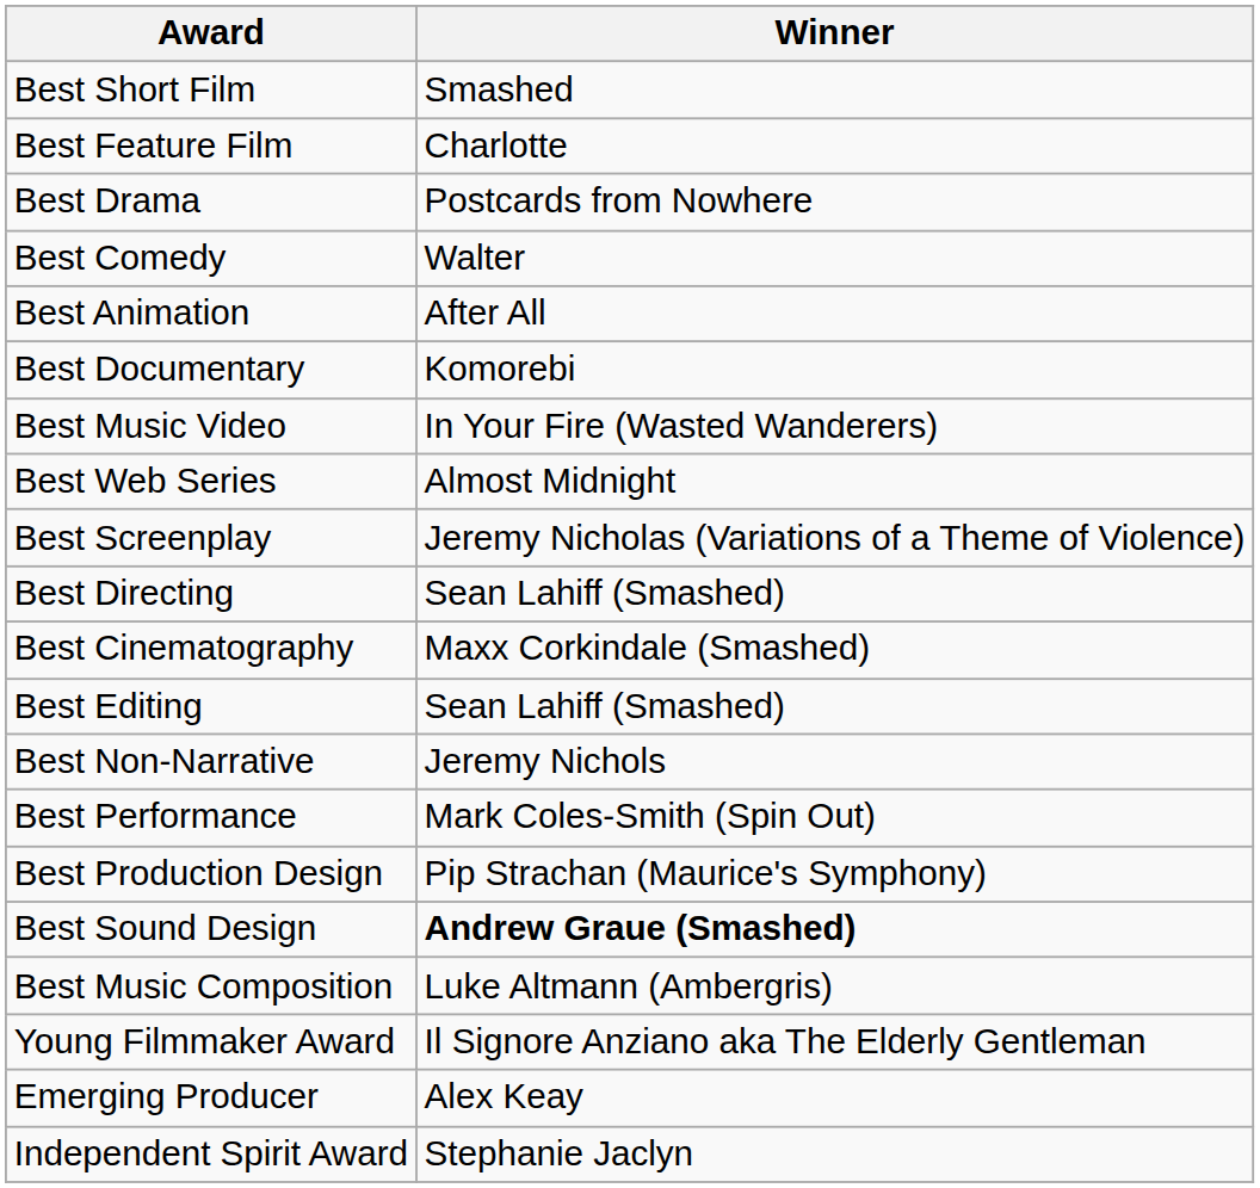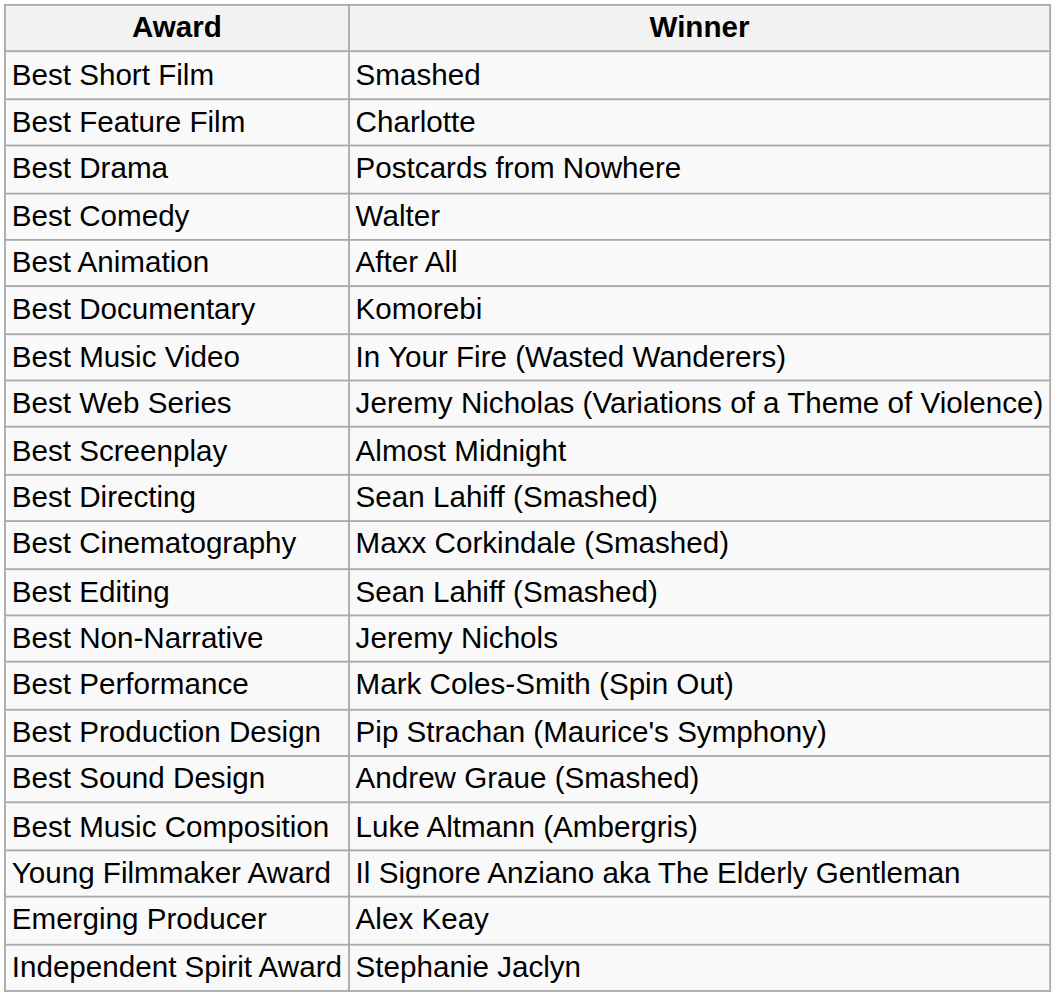 <table class="wikitable">
 <tr>
 <th>Award</th>
 <th>Winner</th>
 </tr>
 <tr>
 <td>Best Short Film</td>
 <td>Smashed</td>
 </tr>
 <tr>
 <td>Best Feature Film</td>
 <td>Charlotte</td>
 </tr>
 <tr>
 <td>Best Drama</td>
 <td>Postcards from Nowhere</td>
 </tr>
 <tr>
 <td>Best Comedy</td>
 <td>Walter</td>
 </tr>
 <tr>
 <td>Best Animation</td>
 <td>After All</td>
 </tr>
 <tr>
 <td>Best  Documentary</td>
 <td>Komorebi</td>
 </tr>
 <tr>
 <td>Best Music  Video</td>
 <td>In Your Fire (Wasted Wanderers)</td>
 </tr>
 <tr>
 <td>Best Web Series</td>
-<td>Almost Midnight</td>
+<td>Jeremy Nicholas (Variations of a Theme of Violence)</td>
 </tr>
 <tr>
 <td>Best  Screenplay</td>
-<td>Jeremy Nicholas (Variations of a Theme of Violence)</td>
+<td>Almost Midnight</td>
 </tr>
 <tr>
 <td>Best Directing</td>
 <td>Sean Lahiff (Smashed)</td>
 </tr>
 <tr>
 <td>Best  Cinematography</td>
 <td>Maxx Corkindale (Smashed)</td>
 </tr>
 <tr>
 <td>Best Editing</td>
 <td>Sean Lahiff (Smashed)</td>
 </tr>
 <tr>
 <td>Best Non-Narrative</td>
 <td>Jeremy Nichols</td>
 </tr>
 <tr>
 <td>Best Performance</td>
 <td>Mark Coles-Smith (Spin Out)</td>
 </tr>
 <tr>
 <td>Best  Production Design</td>
 <td>Pip Strachan (Maurice's Symphony)</td>
 </tr>
 <tr>
 <td>Best Sound  Design</td>
-<td><strong>Andrew Graue (Smashed)</strong></td>
+<td>Andrew Graue (Smashed)</td>
 </tr>
 <tr>
 <td>Best Music  Composition</td>
 <td>Luke Altmann (Ambergris)</td>
 </tr>
 <tr>
 <td>Young  Filmmaker Award</td>
 <td>Il Signore Anziano aka The Elderly Gentleman</td>
 </tr>
 <tr>
 <td>Emerging  Producer</td>
 <td>Alex Keay</td>
 </tr>
 <tr>
 <td>Independent Spirit Award</td>
 <td>Stephanie Jaclyn</td>
 </tr>
 </table>
